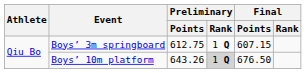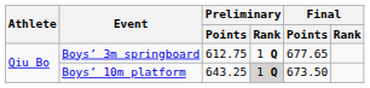 <table class="wikitable" border="1" style="font-size:90%">
 <tr>
 <th rowspan=2>Athlete</th>
 <th rowspan=2>Event</th>
 <th colspan=2>Preliminary</th>
 <th colspan=2>Final</th>
 </tr>
 <tr>
 <th>Points</th>
 <th>Rank</th>
 <th>Points</th>
 <th>Rank</th>
 </tr>
 <tr>
 <td rowspan=2><a href='#'>Qiu Bo</a></td>
 <td><a href='#'>Boys’ 3m springboard</a></td>
 <td align=center>612.75</td>
 <td align=center>1 <strong>Q</strong></td>
-<td align=center>607.15</td>
+<td align=center>677.65</td>
 <td align=center></td>
 </tr>
 <tr>
 <td><a href='#'>Boys’ 10m platform</a></td>
-<td align=center>643.26</td>
+<td align=center>643.25</td>
 <td align=center style="background: lightgrey;">1 <strong>Q</strong></td>
-<td align=center>676.50</td>
+<td align=center>673.50</td>
 <td align=center></td>
 </tr>
 </table>
